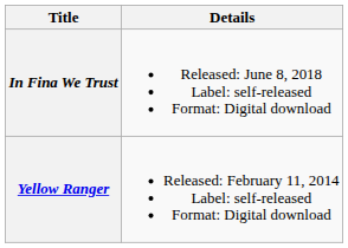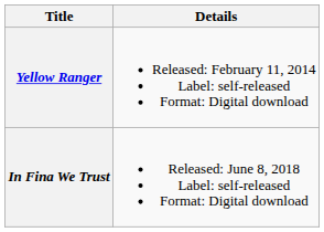 <table class="wikitable plainrowheaders" style="text-align:center">
 <tr>
 <th scope="col">Title</th>
 <th scope="col">Details</th>
 </tr>
 <tr>
+<th scope="row"><em><a href='#'>Yellow Ranger</a></em></th>
+<td><br><ul><li>Released: February 11, 2014</li><li>Label: self-released</li><li>Format: Digital download</li></ul></td>
+</tr>
+<tr>
 <th scope="row"><em>In Fina We Trust</em></th>
 <td><br><ul><li>Released: June 8, 2018</li><li>Label: self-released</li><li>Format: Digital download</li></ul></td>
 </tr>
-<tr>
-<th scope="row"><em><a href='#'>Yellow Ranger</a></em></th>
-<td><br><ul><li>Released: February 11, 2014</li><li>Label: self-released</li><li>Format: Digital download</li></ul></td>
-</tr>
 </table>
